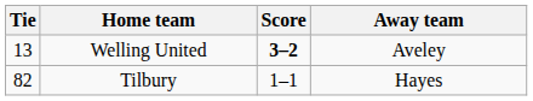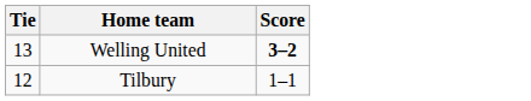 <table class="wikitable" style="text-align:center;">
 <tr>
 <th width=20>Tie</th>
 <th width=175>Home team</th>
 <th width=20>Score</th>
-<th width=175>Away team</th>
 </tr>
 <tr>
 <td>13</td>
 <td>Welling United</td>
 <td><strong>3–2</strong></td>
-<td>Aveley</td>
 </tr>
 <tr>
-<td>82</td>
+<td>12</td>
 <td>Tilbury</td>
 <td>1–1</td>
-<td>Hayes</td>
 </tr>
 </table>
